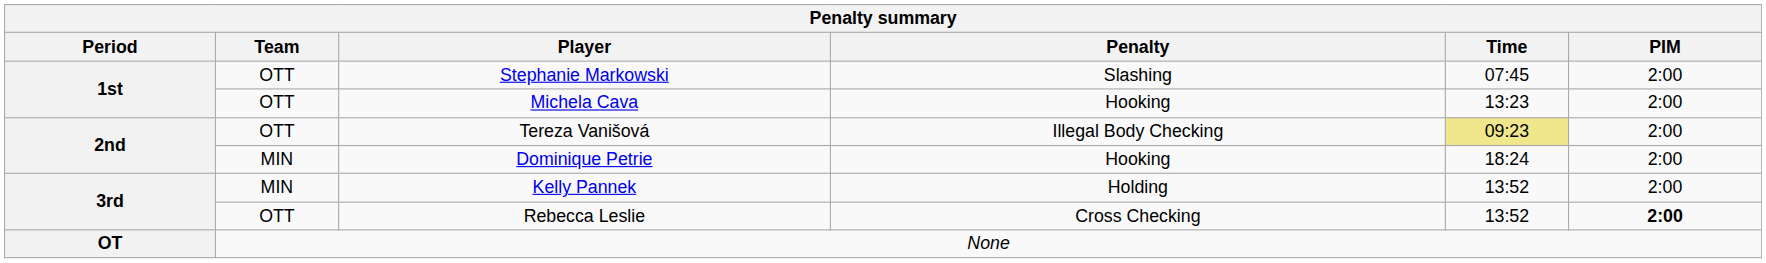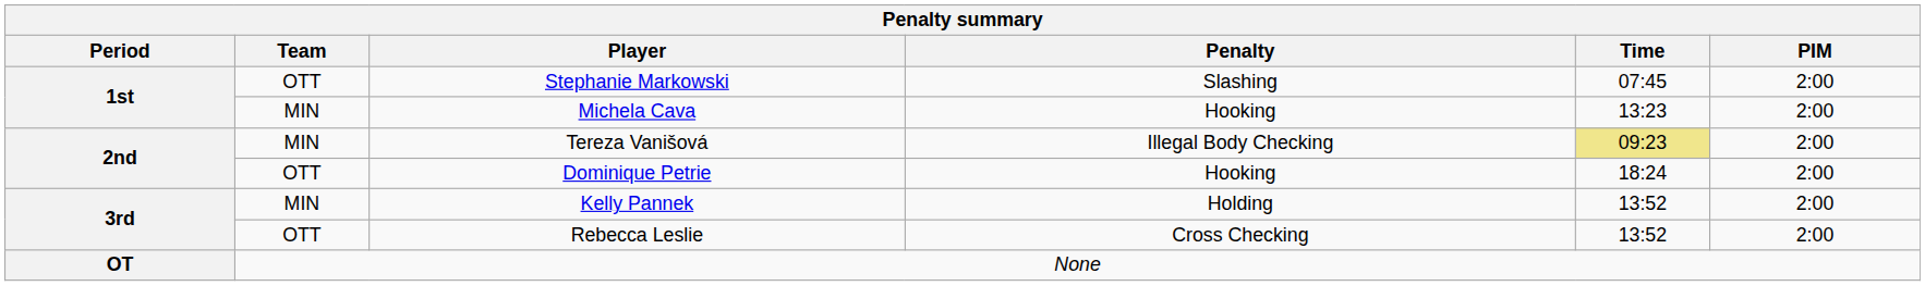 <table style="width: 100%;" class="wikitable">
 <tr>
 <th scope="colgroup" colspan="6">Penalty summary</th>
 </tr>
 <tr>
 <th scope="col" style="width: 12%;">Period</th>
 <th scope="col" style="width: 7%;">Team</th>
 <th scope="col" style="width: 28%;">Player</th>
 <th scope="col" style="width: 35%;">Penalty</th>
 <th scope="col" style="width: 7%;">Time</th>
 <th scope="col" style="width: 11%;">PIM</th>
 </tr>
 <tr style="text-align: center;">
 <th scope="row" rowspan="2"><strong>1st</strong></th>
 <td>OTT</td>
 <td><a href='#'>Stephanie Markowski</a></td>
 <td>Slashing</td>
 <td>07:45</td>
 <td>2:00</td>
 </tr>
 <tr style="text-align: center;">
-<td>OTT</td>
+<td>MIN</td>
 <td><a href='#'>Michela Cava</a></td>
 <td>Hooking</td>
 <td>13:23</td>
 <td>2:00</td>
 </tr>
 <tr style="text-align: center;">
 <th scope="row" rowspan="2"><strong>2nd</strong></th>
-<td>OTT</td>
+<td>MIN</td>
 <td>Tereza Vanišová</td>
 <td>Illegal Body Checking</td>
 <td style="background: khaki;">09:23</td>
 <td>2:00</td>
 </tr>
 <tr style="text-align: center;">
-<td>MIN</td>
+<td>OTT</td>
 <td><a href='#'>Dominique Petrie</a></td>
 <td>Hooking</td>
 <td>18:24</td>
 <td>2:00</td>
 </tr>
 <tr style="text-align: center;">
 <th scope="row" rowspan="2"><strong>3rd</strong></th>
 <td>MIN</td>
 <td><a href='#'>Kelly Pannek</a></td>
 <td>Holding</td>
 <td>13:52</td>
 <td>2:00</td>
 </tr>
 <tr style="text-align: center;">
 <td>OTT</td>
 <td>Rebecca Leslie</td>
 <td>Cross Checking</td>
 <td>13:52</td>
-<td><strong>2:00</strong></td>
+<td>2:00</td>
 </tr>
 <tr style="text-align: center;">
 <th scope="row"><strong>OT</strong></th>
 <td colspan="5"><em>None</em></td>
 </tr>
 </table>
